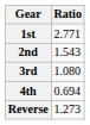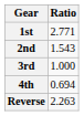 <table class="wikitable" border="1">
 <tr>
 <th>Gear</th>
 <th>Ratio</th>
 </tr>
 <tr>
 <th>1st</th>
 <td>2.771</td>
 </tr>
 <tr>
 <th>2nd</th>
 <td>1.543</td>
 </tr>
 <tr>
 <th>3rd</th>
-<td>1.080</td>
+<td>1.000</td>
 </tr>
 <tr>
 <th>4th</th>
 <td>0.694</td>
 </tr>
 <tr>
 <th>Reverse</th>
-<td>1.273</td>
+<td>2.263</td>
 </tr>
 </table>
